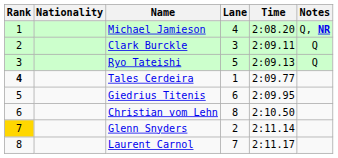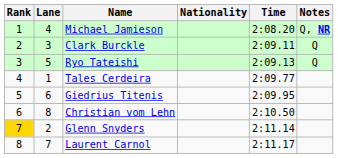 <table class="wikitable sortable" style="text-align:center">
 <tr>
 <th>Rank</th>
+<th>Lane</th>
+<th>Name</th>
 <th>Nationality</th>
-<th>Name</th>
-<th>Lane</th>
 <th>Time</th>
 <th>Notes</th>
 </tr>
 <tr bgcolor=ccffcc>
 <td>1</td>
+<td>4</td>
+<td align=left><a href='#'>Michael Jamieson</a></td>
 <td align=left></td>
-<td align=left><a href='#'>Michael Jamieson</a></td>
-<td>4</td>
 <td>2:08.20</td>
 <td>Q, <strong><a href='#'>NR</a></strong></td>
 </tr>
 <tr bgcolor=ccffcc>
 <td>2</td>
+<td>3</td>
+<td align=left><a href='#'>Clark Burckle</a></td>
 <td align=left></td>
-<td align=left><a href='#'>Clark Burckle</a></td>
-<td>3</td>
 <td>2:09.11</td>
 <td>Q</td>
 </tr>
 <tr bgcolor=ccffcc>
 <td>3</td>
+<td>5</td>
+<td align=left><a href='#'>Ryo Tateishi</a></td>
 <td align=left></td>
-<td align=left><a href='#'>Ryo Tateishi</a></td>
-<td>5</td>
 <td>2:09.13</td>
 <td>Q</td>
 </tr>
 <tr>
-<td><strong>4</strong></td>
+<td>4</td>
+<td>1</td>
+<td align=left><a href='#'>Tales Cerdeira</a></td>
 <td align=left></td>
-<td align=left><a href='#'>Tales Cerdeira</a></td>
-<td>1</td>
 <td>2:09.77</td>
 <td></td>
 </tr>
 <tr>
 <td>5</td>
+<td>6</td>
+<td align=left><a href='#'>Giedrius Titenis</a></td>
 <td align=left></td>
-<td align=left><a href='#'>Giedrius Titenis</a></td>
-<td>6</td>
 <td>2:09.95</td>
 <td></td>
 </tr>
 <tr>
 <td>6</td>
+<td>8</td>
+<td align=left><a href='#'>Christian vom Lehn</a></td>
 <td align=left></td>
-<td align=left><a href='#'>Christian vom Lehn</a></td>
-<td>8</td>
 <td>2:10.50</td>
 <td></td>
 </tr>
 <tr>
 <td style="background: gold;">7</td>
+<td>2</td>
+<td align=left><a href='#'>Glenn Snyders</a></td>
 <td align=left></td>
-<td align=left><a href='#'>Glenn Snyders</a></td>
-<td>2</td>
 <td>2:11.14</td>
 <td></td>
 </tr>
 <tr>
 <td>8</td>
+<td>7</td>
+<td align=left><a href='#'>Laurent Carnol</a></td>
 <td align=left></td>
-<td align=left><a href='#'>Laurent Carnol</a></td>
-<td>7</td>
 <td>2:11.17</td>
 <td></td>
 </tr>
 </table>
